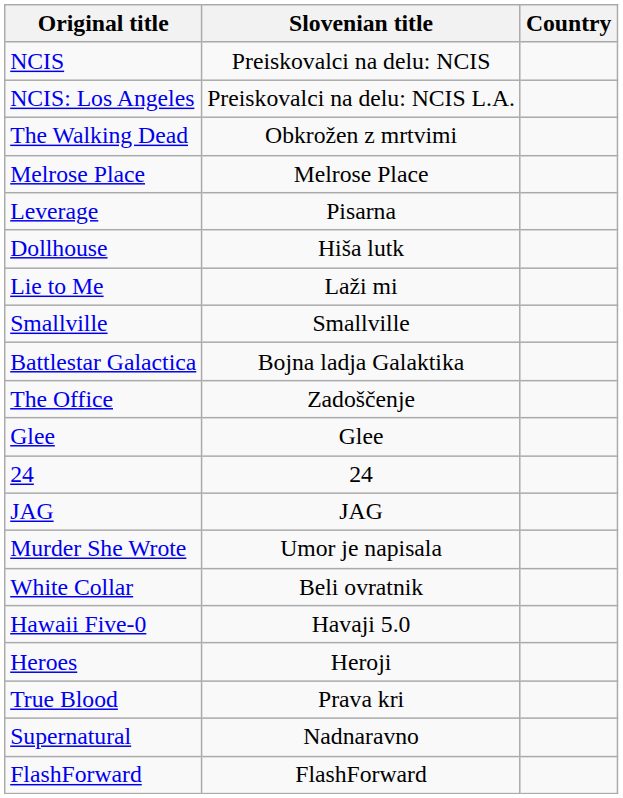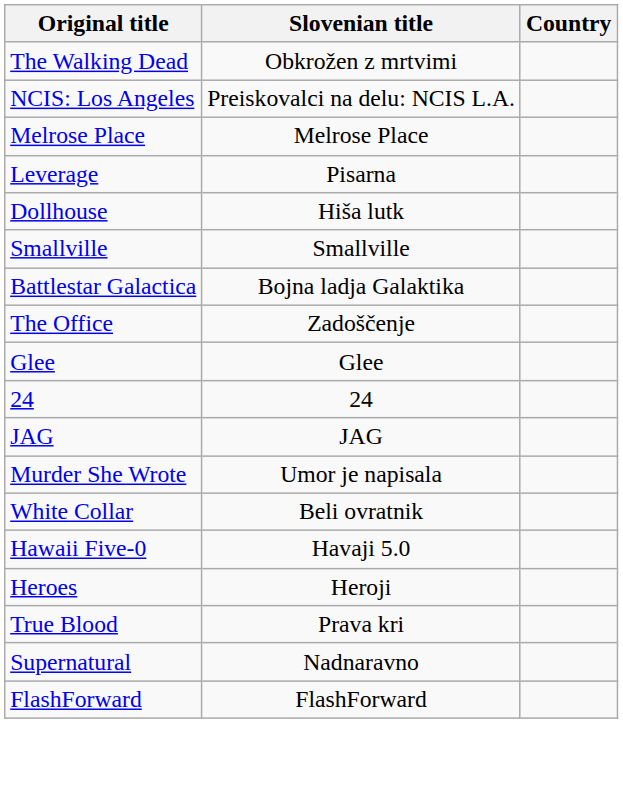 <table class="wikitable">
 <tr>
 <th>Original title</th>
 <th>Slovenian title</th>
 <th>Country</th>
 </tr>
 <tr>
-<td><a href='#'>NCIS</a></td>
-<td align=center>Preiskovalci na delu: NCIS</td>
+<td><a href='#'>The Walking Dead</a></td>
+<td align=center>Obkrožen z mrtvimi</td>
 <td></td>
 </tr>
 <tr>
 <td><a href='#'>NCIS: Los Angeles</a></td>
 <td align=center>Preiskovalci na delu: NCIS L.A.</td>
-<td></td>
-</tr>
-<tr>
-<td><a href='#'>The Walking Dead</a></td>
-<td align=center>Obkrožen z mrtvimi</td>
 <td></td>
 </tr>
 <tr>
 <td><a href='#'>Melrose Place</a></td>
 <td align=center>Melrose Place</td>
 <td></td>
 </tr>
 <tr>
 <td><a href='#'>Leverage</a></td>
 <td align=center>Pisarna</td>
 <td></td>
 </tr>
 <tr>
 <td><a href='#'>Dollhouse</a></td>
 <td align=center>Hiša lutk</td>
-<td></td>
-</tr>
-<tr>
-<td><a href='#'>Lie to Me</a></td>
-<td align=center>Laži mi</td>
 <td></td>
 </tr>
 <tr>
 <td><a href='#'>Smallville</a></td>
 <td align=center>Smallville</td>
 <td></td>
 </tr>
 <tr>
 <td><a href='#'>Battlestar Galactica</a></td>
 <td align=center>Bojna ladja Galaktika</td>
 <td></td>
 </tr>
 <tr>
 <td><a href='#'>The Office</a></td>
 <td align=center>Zadoščenje</td>
 <td></td>
 </tr>
 <tr>
 <td><a href='#'>Glee</a></td>
 <td align=center>Glee</td>
 <td></td>
 </tr>
 <tr>
 <td><a href='#'>24</a></td>
 <td align=center>24</td>
 <td></td>
 </tr>
 <tr>
 <td><a href='#'>JAG</a></td>
 <td align=center>JAG</td>
 <td></td>
 </tr>
 <tr>
 <td><a href='#'>Murder She Wrote</a></td>
 <td align=center>Umor je napisala</td>
 <td></td>
 </tr>
 <tr>
 <td><a href='#'>White Collar</a></td>
 <td align=center>Beli ovratnik</td>
 <td></td>
 </tr>
 <tr>
 <td><a href='#'>Hawaii Five-0</a></td>
 <td align=center>Havaji 5.0</td>
 <td></td>
 </tr>
 <tr>
 <td><a href='#'>Heroes</a></td>
 <td align=center>Heroji</td>
 <td></td>
 </tr>
 <tr>
 <td><a href='#'>True Blood</a></td>
 <td align=center>Prava kri</td>
 <td></td>
 </tr>
 <tr>
 <td><a href='#'>Supernatural</a></td>
 <td align=center>Nadnaravno</td>
 <td></td>
 </tr>
 <tr>
 <td><a href='#'>FlashForward</a></td>
 <td align=center>FlashForward</td>
 <td></td>
 </tr>
 </table>
